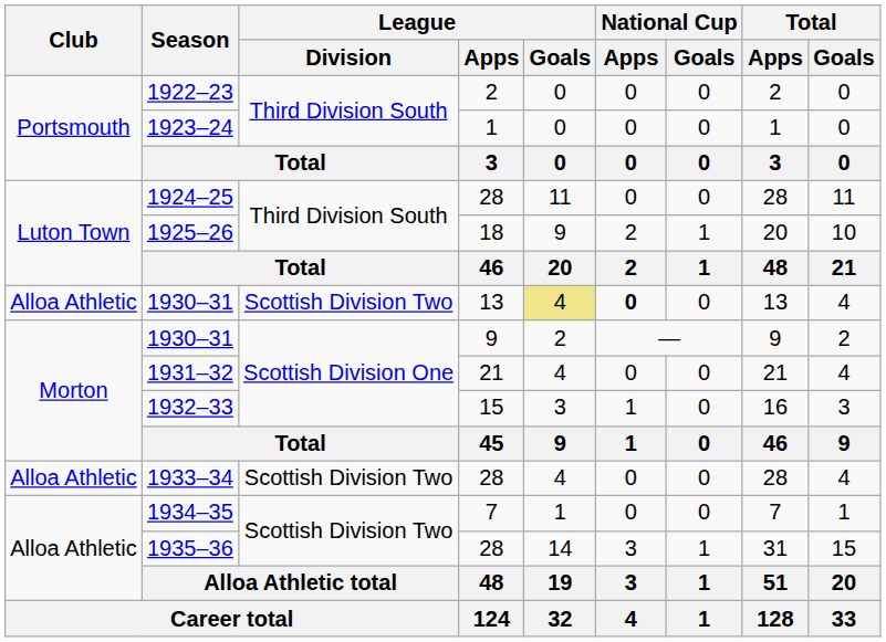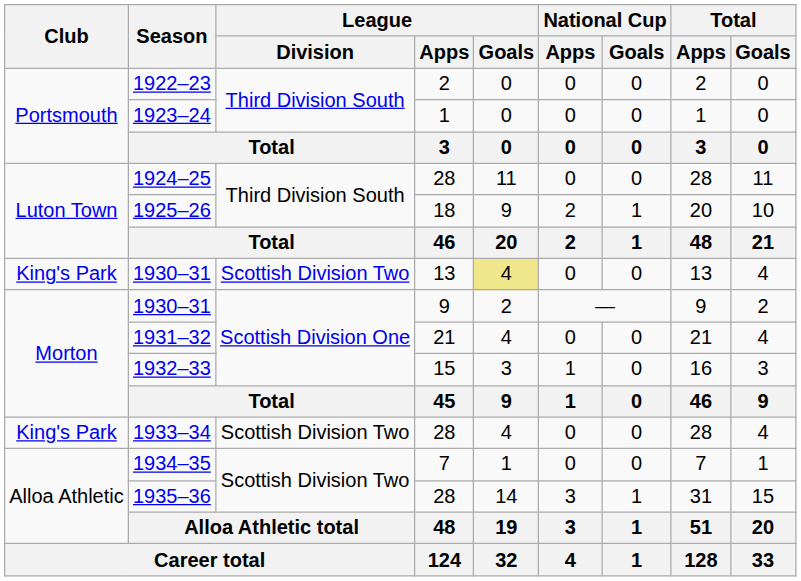 <table class="wikitable" style="text-align: center">
 <tr>
 <th rowspan="2">Club</th>
 <th rowspan="2">Season</th>
 <th colspan="3">League</th>
 <th colspan="2">National Cup</th>
 <th colspan="2">Total</th>
 </tr>
 <tr>
 <th>Division</th>
 <th>Apps</th>
 <th>Goals</th>
 <th>Apps</th>
 <th>Goals</th>
 <th>Apps</th>
 <th>Goals</th>
 </tr>
 <tr>
 <td rowspan="3"><a href='#'>Portsmouth</a></td>
 <td><a href='#'>1922–23</a></td>
 <td rowspan="2"><a href='#'>Third Division South</a></td>
 <td>2</td>
 <td>0</td>
 <td>0</td>
 <td>0</td>
 <td>2</td>
 <td>0</td>
 </tr>
 <tr>
 <td><a href='#'>1923–24</a></td>
 <td>1</td>
 <td>0</td>
 <td>0</td>
 <td>0</td>
 <td>1</td>
 <td>0</td>
 </tr>
 <tr>
 <th colspan="2">Total</th>
 <th>3</th>
 <th>0</th>
 <th>0</th>
 <th>0</th>
 <th>3</th>
 <th>0</th>
 </tr>
 <tr>
 <td rowspan="3"><a href='#'>Luton Town</a></td>
 <td><a href='#'>1924–25</a></td>
 <td rowspan="2">Third Division South</td>
 <td>28</td>
 <td>11</td>
 <td>0</td>
 <td>0</td>
 <td>28</td>
 <td>11</td>
 </tr>
 <tr>
 <td><a href='#'>1925–26</a></td>
 <td>18</td>
 <td>9</td>
 <td>2</td>
 <td>1</td>
 <td>20</td>
 <td>10</td>
 </tr>
 <tr>
 <th colspan="2">Total</th>
 <th>46</th>
 <th>20</th>
 <th>2</th>
 <th>1</th>
 <th>48</th>
 <th>21</th>
 </tr>
 <tr>
-<td><a href='#'>Alloa Athletic</a></td>
+<td><a href='#'>King's Park</a></td>
 <td><a href='#'>1930–31</a></td>
 <td><a href='#'>Scottish Division Two</a></td>
 <td>13</td>
 <td style="background: khaki;">4</td>
-<td><strong>0</strong></td>
+<td>0</td>
 <td>0</td>
 <td>13</td>
 <td>4</td>
 </tr>
 <tr>
 <td rowspan="4"><a href='#'>Morton</a></td>
 <td><a href='#'>1930–31</a></td>
 <td rowspan="3"><a href='#'>Scottish Division One</a></td>
 <td>9</td>
 <td>2</td>
 <td colspan="2">—</td>
 <td>9</td>
 <td>2</td>
 </tr>
 <tr>
 <td><a href='#'>1931–32</a></td>
 <td>21</td>
 <td>4</td>
 <td>0</td>
 <td>0</td>
 <td>21</td>
 <td>4</td>
 </tr>
 <tr>
 <td><a href='#'>1932–33</a></td>
 <td>15</td>
 <td>3</td>
 <td>1</td>
 <td>0</td>
 <td>16</td>
 <td>3</td>
 </tr>
 <tr>
 <th colspan="2">Total</th>
 <th>45</th>
 <th>9</th>
 <th>1</th>
 <th>0</th>
 <th>46</th>
 <th>9</th>
 </tr>
 <tr>
-<td><a href='#'>Alloa Athletic</a></td>
+<td><a href='#'>King's Park</a></td>
 <td><a href='#'>1933–34</a></td>
 <td>Scottish Division Two</td>
 <td>28</td>
 <td>4</td>
 <td>0</td>
 <td>0</td>
 <td>28</td>
 <td>4</td>
 </tr>
 <tr>
 <td rowspan="3">Alloa Athletic</td>
 <td><a href='#'>1934–35</a></td>
 <td rowspan="2">Scottish Division Two</td>
 <td>7</td>
 <td>1</td>
 <td>0</td>
 <td>0</td>
 <td>7</td>
 <td>1</td>
 </tr>
 <tr>
 <td><a href='#'>1935–36</a></td>
 <td>28</td>
 <td>14</td>
 <td>3</td>
 <td>1</td>
 <td>31</td>
 <td>15</td>
 </tr>
 <tr>
 <th colspan="2">Alloa Athletic total</th>
 <th>48</th>
 <th>19</th>
 <th>3</th>
 <th>1</th>
 <th>51</th>
 <th>20</th>
 </tr>
 <tr>
 <th colspan="3">Career total</th>
 <th>124</th>
 <th>32</th>
 <th>4</th>
 <th>1</th>
 <th>128</th>
 <th>33</th>
 </tr>
 </table>
